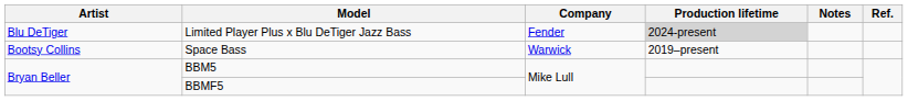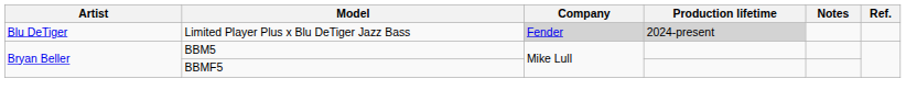 <table class="wikitable sortable plainrowheaders" style="width:99%;">
 <tr>
 <th scope="col" style="width:15em;">Artist</th>
 <th scope="col">Model</th>
 <th scope="col" style="width:10em;">Company</th>
 <th scope="col">Production lifetime</th>
 <th scope="col" class="unsortable">Notes</th>
 <th scope="col">Ref.</th>
 </tr>
 <tr>
 <td><a href='#'>Blu DeTiger</a></td>
 <td>Limited Player Plus x Blu DeTiger Jazz Bass</td>
-<td><a href='#'>Fender</a></td>
+<td style="background: lightgrey;"><a href='#'>Fender</a></td>
 <td style="background: lightgrey;">2024-present</td>
-<td></td>
-<td></td>
-</tr>
-<tr>
-<td><a href='#'>Bootsy Collins</a></td>
-<td>Space Bass</td>
-<td><a href='#'>Warwick</a></td>
-<td>2019–present</td>
 <td></td>
 <td></td>
 </tr>
 <tr>
 <td rowspan=2><a href='#'>Bryan Beller</a></td>
 <td>BBM5</td>
 <td rowspan=2>Mike Lull</td>
 <td></td>
 <td></td>
 <td rowspan=2></td>
 </tr>
 <tr>
 <td>BBMF5</td>
 <td></td>
 <td></td>
 </tr>
 </table>
